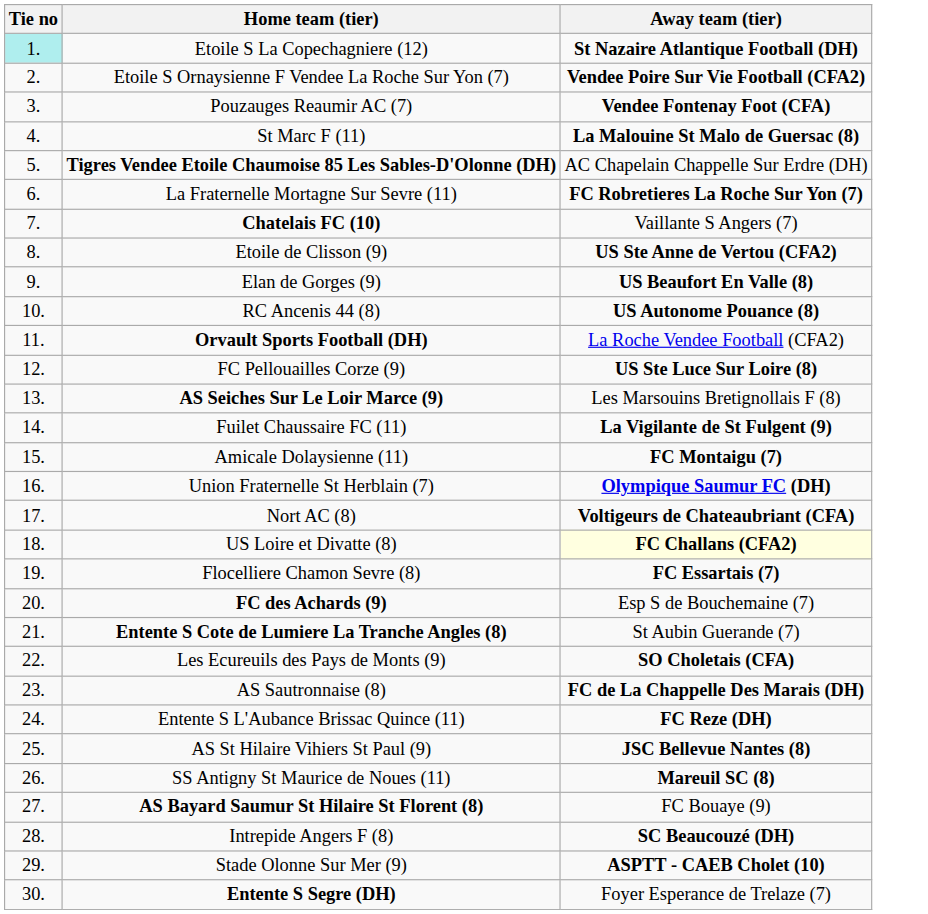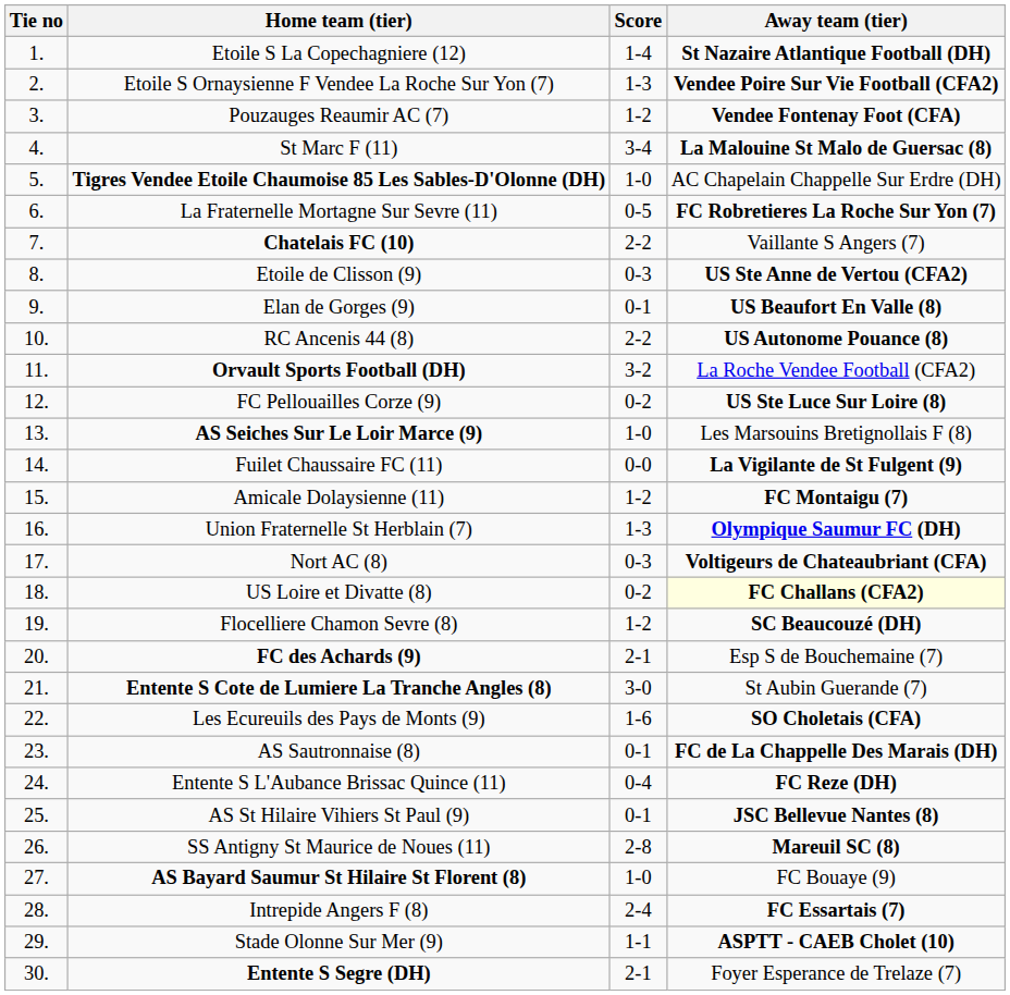 <table class="wikitable" style="text-align: center">
 <tr>
 <th>Tie no</th>
 <th>Home team (tier)</th>
+<th>Score</th>
 <th>Away team (tier)</th>
 </tr>
 <tr>
-<td style="background: paleturquoise;">1.</td>
+<td>1.</td>
 <td>Etoile S La Copechagniere (12)</td>
+<td>1-4</td>
 <td><strong>St Nazaire Atlantique Football (DH)</strong></td>
 </tr>
 <tr>
 <td>2.</td>
 <td>Etoile S Ornaysienne F Vendee La Roche Sur Yon (7)</td>
+<td>1-3 </td>
 <td><strong>Vendee Poire Sur Vie Football (CFA2)</strong></td>
 </tr>
 <tr>
 <td>3.</td>
 <td>Pouzauges Reaumir AC (7)</td>
+<td>1-2 </td>
 <td><strong>Vendee Fontenay Foot (CFA)</strong></td>
 </tr>
 <tr>
 <td>4.</td>
 <td>St Marc F (11)</td>
+<td>3-4</td>
 <td><strong>La Malouine St Malo de Guersac (8)</strong></td>
 </tr>
 <tr>
 <td>5.</td>
 <td><strong>Tigres Vendee Etoile Chaumoise 85 Les Sables-D'Olonne (DH)</strong></td>
+<td>1-0</td>
 <td>AC Chapelain Chappelle Sur Erdre (DH)</td>
 </tr>
 <tr>
 <td>6.</td>
 <td>La Fraternelle Mortagne Sur Sevre (11)</td>
+<td>0-5</td>
 <td><strong>FC Robretieres La Roche Sur Yon (7)</strong></td>
 </tr>
 <tr>
 <td>7.</td>
 <td><strong>Chatelais FC (10)</strong></td>
+<td>2-2 </td>
 <td>Vaillante S Angers (7)</td>
 </tr>
 <tr>
 <td>8.</td>
 <td>Etoile de Clisson (9)</td>
+<td>0-3</td>
 <td><strong>US Ste Anne de Vertou (CFA2)</strong></td>
 </tr>
 <tr>
 <td>9.</td>
 <td>Elan de Gorges (9)</td>
+<td>0-1</td>
 <td><strong>US Beaufort En Valle (8)</strong></td>
 </tr>
 <tr>
 <td>10.</td>
 <td>RC Ancenis 44 (8)</td>
+<td>2-2 </td>
 <td><strong>US Autonome Pouance (8)</strong></td>
 </tr>
 <tr>
 <td>11.</td>
 <td><strong>Orvault Sports Football (DH)</strong></td>
+<td>3-2 </td>
 <td><a href='#'>La Roche Vendee Football</a> (CFA2)</td>
 </tr>
 <tr>
 <td>12.</td>
 <td>FC Pellouailles Corze (9)</td>
+<td>0-2</td>
 <td><strong>US Ste Luce Sur Loire (8)</strong></td>
 </tr>
 <tr>
 <td>13.</td>
 <td><strong>AS Seiches Sur Le Loir Marce (9)</strong></td>
+<td>1-0</td>
 <td>Les Marsouins Bretignollais F (8)</td>
 </tr>
 <tr>
 <td>14.</td>
 <td>Fuilet Chaussaire FC (11)</td>
+<td>0-0 </td>
 <td><strong>La Vigilante de St Fulgent (9)</strong></td>
 </tr>
 <tr>
 <td>15.</td>
 <td>Amicale Dolaysienne (11)</td>
+<td>1-2 </td>
 <td><strong>FC Montaigu (7)</strong></td>
 </tr>
 <tr>
 <td>16.</td>
 <td>Union Fraternelle St Herblain (7)</td>
+<td>1-3</td>
 <td><strong><a href='#'>Olympique Saumur FC</a> (DH)</strong></td>
 </tr>
 <tr>
 <td>17.</td>
 <td>Nort AC (8)</td>
+<td>0-3</td>
 <td><strong>Voltigeurs de Chateaubriant (CFA)</strong></td>
 </tr>
 <tr>
 <td>18.</td>
 <td>US Loire et Divatte (8)</td>
+<td>0-2</td>
 <td style="background: lightyellow;"><strong>FC Challans (CFA2)</strong></td>
 </tr>
 <tr>
 <td>19.</td>
 <td>Flocelliere Chamon Sevre (8)</td>
-<td><strong>FC Essartais (7)</strong></td>
+<td>1-2</td>
+<td><strong>SC Beaucouzé (DH)</strong></td>
 </tr>
 <tr>
 <td>20.</td>
 <td><strong>FC des Achards (9)</strong></td>
+<td>2-1</td>
 <td>Esp S de Bouchemaine (7)</td>
 </tr>
 <tr>
 <td>21.</td>
 <td><strong>Entente S Cote de Lumiere La Tranche Angles (8)</strong></td>
+<td>3-0</td>
 <td>St Aubin Guerande (7)</td>
 </tr>
 <tr>
 <td>22.</td>
 <td>Les Ecureuils des Pays de Monts (9)</td>
+<td>1-6</td>
 <td><strong>SO Choletais (CFA)</strong></td>
 </tr>
 <tr>
 <td>23.</td>
 <td>AS Sautronnaise (8)</td>
+<td>0-1</td>
 <td><strong>FC de La Chappelle Des Marais (DH)</strong></td>
 </tr>
 <tr>
 <td>24.</td>
 <td>Entente S L'Aubance Brissac Quince (11)</td>
+<td>0-4</td>
 <td><strong>FC Reze (DH)</strong></td>
 </tr>
 <tr>
 <td>25.</td>
 <td>AS St Hilaire Vihiers St Paul (9)</td>
+<td>0-1</td>
 <td><strong>JSC Bellevue Nantes (8)</strong></td>
 </tr>
 <tr>
 <td>26.</td>
 <td>SS Antigny St Maurice de Noues (11)</td>
+<td>2-8</td>
 <td><strong>Mareuil SC (8)</strong></td>
 </tr>
 <tr>
 <td>27.</td>
 <td><strong>AS Bayard Saumur St Hilaire St Florent (8)</strong></td>
+<td>1-0 </td>
 <td>FC Bouaye (9)</td>
 </tr>
 <tr>
 <td>28.</td>
 <td>Intrepide Angers F (8)</td>
-<td><strong>SC Beaucouzé (DH)</strong></td>
+<td>2-4</td>
+<td><strong>FC Essartais (7)</strong></td>
 </tr>
 <tr>
 <td>29.</td>
 <td>Stade Olonne Sur Mer (9)</td>
+<td>1-1 </td>
 <td><strong>ASPTT - CAEB Cholet (10)</strong></td>
 </tr>
 <tr>
 <td>30.</td>
 <td><strong>Entente S Segre (DH)</strong></td>
+<td>2-1</td>
 <td>Foyer Esperance de Trelaze (7)</td>
 </tr>
 </table>
